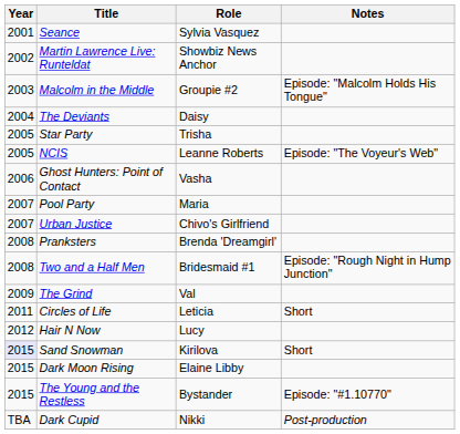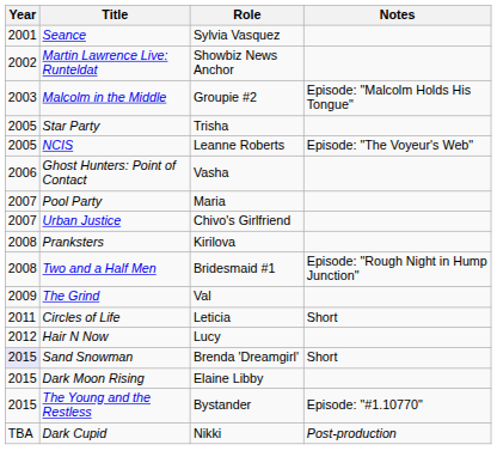 <table class="wikitable">
 <tr>
 <th>Year</th>
 <th>Title</th>
 <th>Role</th>
 <th>Notes</th>
 </tr>
 <tr>
 <td>2001</td>
 <td><em><a href='#'>Seance</a></em></td>
 <td>Sylvia Vasquez</td>
 <td></td>
 </tr>
 <tr>
 <td>2002</td>
 <td><em><a href='#'>Martin Lawrence Live: Runteldat</a></em></td>
 <td>Showbiz News Anchor</td>
 <td></td>
 </tr>
 <tr>
 <td>2003</td>
 <td><em><a href='#'>Malcolm in the Middle</a></em></td>
 <td>Groupie #2</td>
 <td>Episode: "Malcolm Holds His Tongue"</td>
-</tr>
-<tr>
-<td>2004</td>
-<td><em><a href='#'>The Deviants</a></em></td>
-<td>Daisy</td>
-<td></td>
 </tr>
 <tr>
 <td>2005</td>
 <td><em>Star Party</em></td>
 <td>Trisha</td>
 <td></td>
 </tr>
 <tr>
 <td>2005</td>
 <td><em><a href='#'>NCIS</a></em></td>
 <td>Leanne Roberts</td>
 <td>Episode: "The Voyeur's Web"</td>
 </tr>
 <tr>
 <td>2006</td>
 <td><em>Ghost Hunters: Point of Contact</em></td>
 <td>Vasha</td>
 <td></td>
 </tr>
 <tr>
 <td>2007</td>
 <td><em>Pool Party</em></td>
 <td>Maria</td>
 <td></td>
 </tr>
 <tr>
 <td>2007</td>
 <td><em><a href='#'>Urban Justice</a></em></td>
 <td>Chivo's Girlfriend</td>
 <td></td>
 </tr>
 <tr>
 <td>2008</td>
 <td><em>Pranksters</em></td>
-<td>Brenda 'Dreamgirl'</td>
+<td>Kirilova</td>
 <td></td>
 </tr>
 <tr>
 <td>2008</td>
 <td><em><a href='#'>Two and a Half Men</a></em></td>
 <td>Bridesmaid #1</td>
 <td>Episode: "Rough Night in Hump Junction"</td>
 </tr>
 <tr>
 <td>2009</td>
 <td><em><a href='#'>The Grind</a></em></td>
 <td>Val</td>
 <td></td>
 </tr>
 <tr>
 <td>2011</td>
 <td><em>Circles of Life</em></td>
 <td>Leticia</td>
 <td>Short</td>
 </tr>
 <tr>
 <td>2012</td>
 <td><em>Hair N Now</em></td>
 <td>Lucy</td>
 <td></td>
 </tr>
 <tr>
 <td style="background: lavender;">2015</td>
 <td><em>Sand Snowman</em></td>
-<td>Kirilova</td>
+<td>Brenda 'Dreamgirl'</td>
 <td>Short</td>
 </tr>
 <tr>
 <td>2015</td>
 <td><em>Dark Moon Rising</em></td>
 <td>Elaine Libby</td>
 <td></td>
 </tr>
 <tr>
 <td>2015</td>
 <td><em><a href='#'>The Young and the Restless</a></em></td>
 <td>Bystander</td>
 <td>Episode: "#1.10770"</td>
 </tr>
 <tr>
 <td>TBA</td>
 <td><em>Dark Cupid</em></td>
 <td>Nikki</td>
 <td><em>Post-production</em></td>
 </tr>
 </table>
